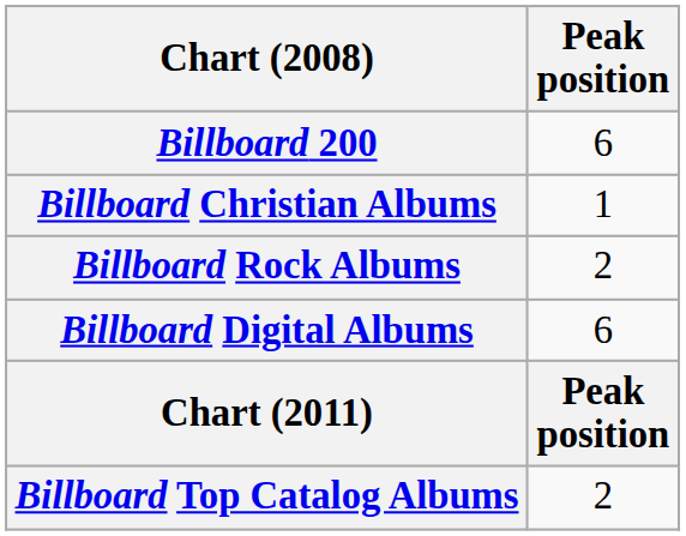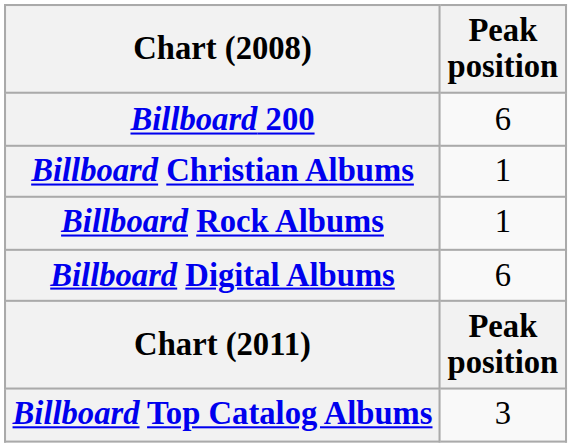 <table class="wikitable sortable plainrowheaders">
 <tr>
 <th scope="col">Chart (2008)</th>
 <th scope="col">Peak<br>position</th>
 </tr>
 <tr>
 <th scope="row"><a href='#'><em>Billboard</em> 200</a></th>
 <td align="center">6</td>
 </tr>
 <tr>
 <th scope="row"><em><a href='#'>Billboard</a></em> <a href='#'>Christian Albums</a></th>
 <td align="center">1</td>
 </tr>
 <tr>
 <th scope="row"><em><a href='#'>Billboard</a></em> <a href='#'>Rock Albums</a></th>
-<td align="center">2</td>
+<td align="center">1</td>
 </tr>
 <tr>
 <th scope="row"><em><a href='#'>Billboard</a></em> <a href='#'>Digital Albums</a></th>
 <td align="center">6</td>
 </tr>
 <tr>
 <th scope="col">Chart (2011)</th>
 <th scope="col">Peak<br>position</th>
 </tr>
 <tr>
 <th scope="row"><em><a href='#'>Billboard</a></em> <a href='#'>Top Catalog Albums</a></th>
-<td align="center">2</td>
+<td align="center">3</td>
 </tr>
 </table>
